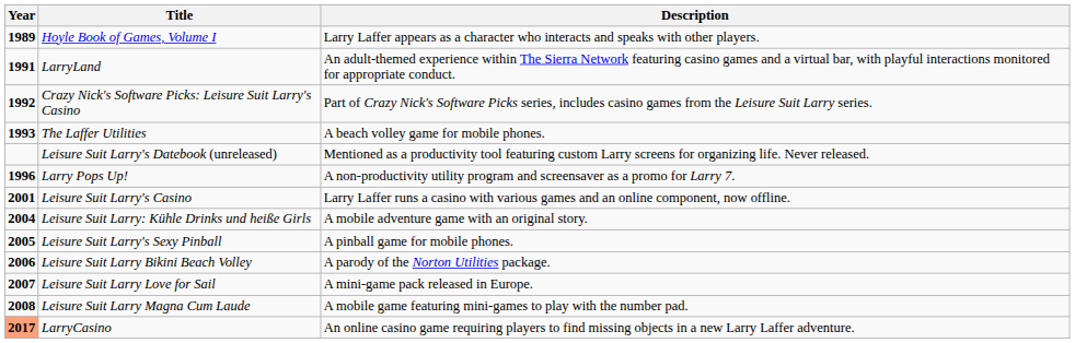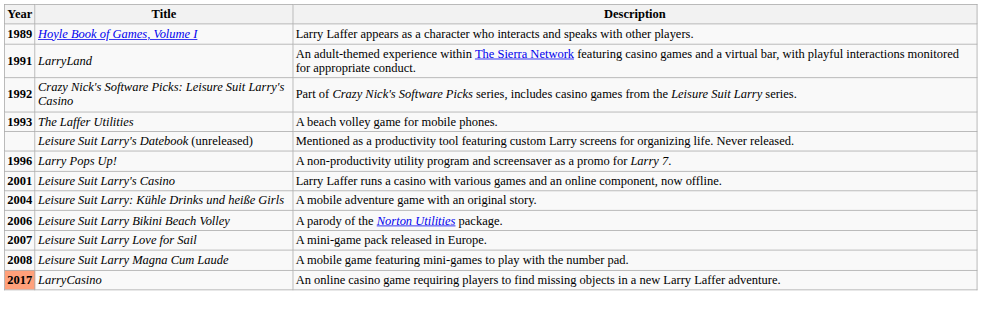 <table class="wikitable">
 <tr>
 <th>Year</th>
 <th>Title</th>
 <th>Description</th>
 </tr>
 <tr>
 <td><strong>1989</strong></td>
 <td><em><a href='#'>Hoyle Book of Games, Volume I</a></em></td>
 <td>Larry Laffer appears as a character who interacts and speaks with other players.</td>
 </tr>
 <tr>
 <td><strong>1991</strong></td>
 <td><em>LarryLand</em></td>
 <td>An adult-themed experience within <a href='#'>The Sierra Network</a> featuring casino games and a virtual bar, with playful interactions monitored for appropriate conduct.</td>
 </tr>
 <tr>
 <td><strong>1992</strong></td>
 <td><em>Crazy Nick's Software Picks: Leisure Suit Larry's Casino</em></td>
 <td>Part of <em>Crazy Nick's Software Picks</em> series, includes casino games from the <em>Leisure Suit Larry</em> series.</td>
 </tr>
 <tr>
 <td><strong>1993</strong></td>
 <td><em>The Laffer Utilities</em></td>
 <td>A beach volley game for mobile phones.</td>
 </tr>
 <tr>
 <td></td>
 <td><em>Leisure Suit Larry's Datebook</em> (unreleased)</td>
 <td>Mentioned as a productivity tool featuring custom Larry screens for organizing life. Never released.</td>
 </tr>
 <tr>
 <td><strong>1996</strong></td>
 <td><em>Larry Pops Up!</em></td>
 <td>A non-productivity utility program and screensaver as a promo for <em>Larry 7</em>.</td>
 </tr>
 <tr>
 <td><strong>2001</strong></td>
 <td><em>Leisure Suit Larry's Casino</em></td>
 <td>Larry Laffer runs a casino with various games and an online component, now offline.</td>
 </tr>
 <tr>
 <td><strong>2004</strong></td>
 <td><em>Leisure Suit Larry: Kühle Drinks und heiße Girls</em></td>
 <td>A mobile adventure game with an original story.</td>
 </tr>
 <tr>
-<td><strong>2005</strong></td>
-<td><em>Leisure Suit Larry's Sexy Pinball</em></td>
-<td>A pinball game for mobile phones.</td>
-</tr>
-<tr>
 <td><strong>2006</strong></td>
 <td><em>Leisure Suit Larry Bikini Beach Volley</em></td>
 <td>A parody of the <em><a href='#'>Norton Utilities</a></em> package.</td>
 </tr>
 <tr>
 <td><strong>2007</strong></td>
 <td><em>Leisure Suit Larry Love for Sail</em></td>
 <td>A mini-game pack released in Europe.</td>
 </tr>
 <tr>
 <td><strong>2008</strong></td>
 <td><em>Leisure Suit Larry Magna Cum Laude</em></td>
 <td>A mobile game featuring mini-games to play with the number pad.</td>
 </tr>
 <tr>
 <td style="background: lightsalmon;"><strong>2017</strong></td>
 <td><em>LarryCasino</em></td>
 <td>An online casino game requiring players to find missing objects in a new Larry Laffer adventure.</td>
 </tr>
 </table>
